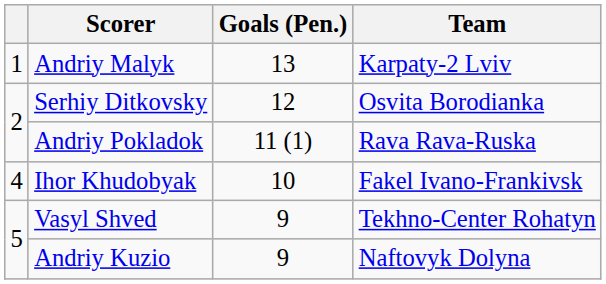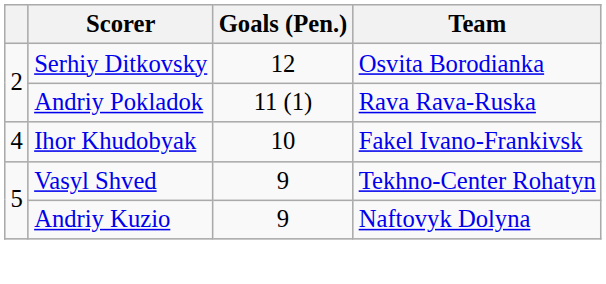 <table class="wikitable">
 <tr>
 <th></th>
 <th>Scorer</th>
 <th>Goals (Pen.)</th>
 <th>Team</th>
-</tr>
-<tr>
-<td>1</td>
-<td> <a href='#'>Andriy Malyk</a></td>
-<td align=center>13</td>
-<td><a href='#'>Karpaty-2 Lviv</a></td>
 </tr>
 <tr>
 <td rowspan="2">2</td>
 <td> <a href='#'>Serhiy Ditkovsky</a></td>
 <td align=center>12</td>
 <td><a href='#'>Osvita Borodianka</a></td>
 </tr>
 <tr>
 <td> <a href='#'>Andriy Pokladok</a></td>
 <td align=center>11 (1)</td>
 <td><a href='#'>Rava Rava-Ruska</a></td>
 </tr>
 <tr>
 <td>4</td>
 <td> <a href='#'>Ihor Khudobyak</a></td>
 <td align=center>10</td>
 <td><a href='#'>Fakel Ivano-Frankivsk</a></td>
 </tr>
 <tr>
 <td rowspan="2">5</td>
 <td> <a href='#'>Vasyl Shved</a></td>
 <td align=center>9</td>
 <td><a href='#'>Tekhno-Center Rohatyn</a></td>
 </tr>
 <tr>
 <td> <a href='#'>Andriy Kuzio</a></td>
 <td align=center>9</td>
 <td><a href='#'>Naftovyk Dolyna</a></td>
 </tr>
 </table>
